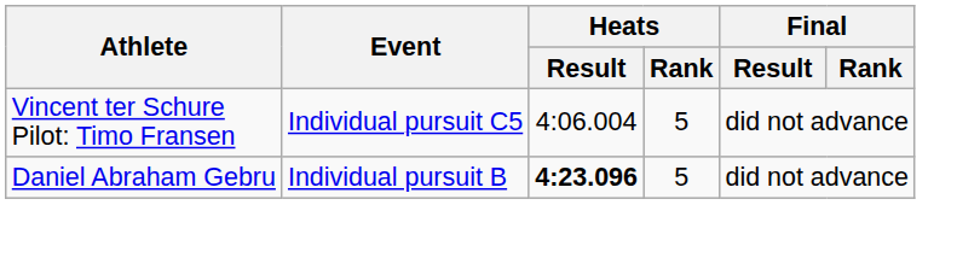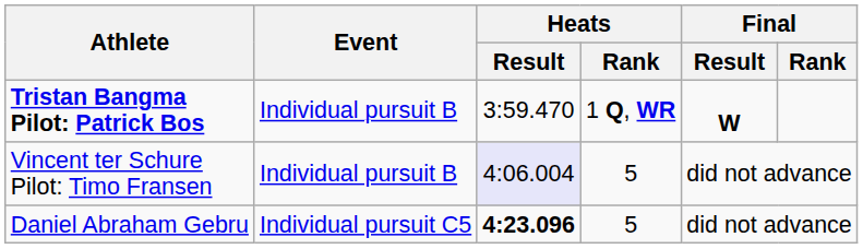 <table class=wikitable style="font-size:90%">
 <tr>
 <th rowspan="2">Athlete</th>
 <th rowspan="2">Event</th>
 <th colspan="2">Heats</th>
 <th colspan="2">Final</th>
 </tr>
 <tr>
 <th>Result</th>
 <th>Rank</th>
 <th>Result</th>
 <th>Rank</th>
 </tr>
 <tr align=center>
+<td align=left><strong><a href='#'>Tristan Bangma</a><br>Pilot: <a href='#'>Patrick Bos</a></strong></td>
+<td align=left><a href='#'>Individual pursuit B</a></td>
+<td>3:59.470</td>
+<td>1 <strong>Q</strong>, <strong><a href='#'>WR</a></strong></td>
+<td><br><strong>W</strong></td>
+<td></td>
+</tr>
+<tr align=center>
 <td align=left><a href='#'>Vincent ter Schure</a><br>Pilot: <a href='#'>Timo Fransen</a></td>
-<td align=left><a href='#'>Individual pursuit C5</a></td>
-<td>4:06.004</td>
+<td align=left><a href='#'>Individual pursuit B</a></td>
+<td style="background: lavender;">4:06.004</td>
 <td>5</td>
 <td colspan=2>did not advance</td>
 </tr>
 <tr align=center>
 <td align=left><a href='#'>Daniel Abraham Gebru</a></td>
-<td align=left><a href='#'>Individual pursuit B</a></td>
+<td align=left><a href='#'>Individual pursuit C5</a></td>
 <td><strong>4:23.096</strong></td>
 <td>5</td>
 <td colspan=2>did not advance</td>
 </tr>
 </table>
